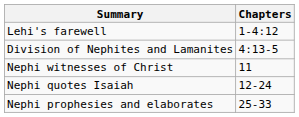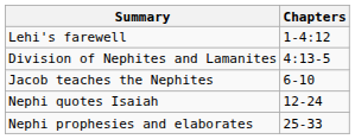 <table class="wikitable">
 <tr>
 <th>Summary</th>
 <th>Chapters</th>
 </tr>
 <tr>
 <td>Lehi's farewell</td>
 <td>1-4:12</td>
 </tr>
 <tr>
 <td>Division of Nephites and Lamanites</td>
 <td>4:13-5</td>
 </tr>
 <tr>
-<td>Nephi witnesses of Christ</td>
-<td>11</td>
+<td>Jacob teaches the Nephites</td>
+<td>6-10</td>
 </tr>
 <tr>
 <td>Nephi quotes Isaiah</td>
 <td>12-24</td>
 </tr>
 <tr>
 <td>Nephi prophesies and elaborates</td>
 <td>25-33</td>
 </tr>
 </table>
